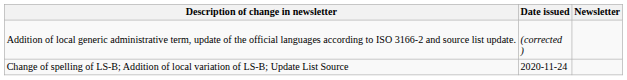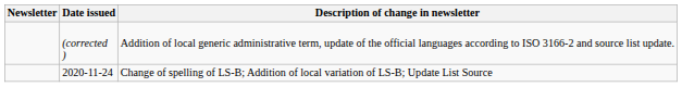 <table class="wikitable">
 <tr>
+<th>Newsletter</th>
+<th>Date issued</th>
 <th>Description of change in newsletter</th>
-<th>Date issued</th>
-<th>Newsletter</th>
 </tr>
 <tr>
+<td id="II-3"></td>
+<td><br> <em>(corrected<br> )</em></td>
 <td>Addition of local generic administrative term, update of the official languages according to ISO 3166-2 and source list update.</td>
-<td><br> <em>(corrected<br> )</em></td>
-<td id="II-3"></td>
 </tr>
 <tr>
+<td></td>
+<td>2020-11-24</td>
 <td>Change of spelling of LS-B; Addition of local variation of LS-B; Update List Source</td>
-<td>2020-11-24</td>
-<td></td>
 </tr>
 </table>
